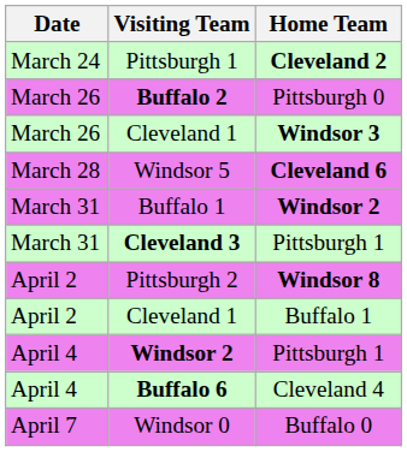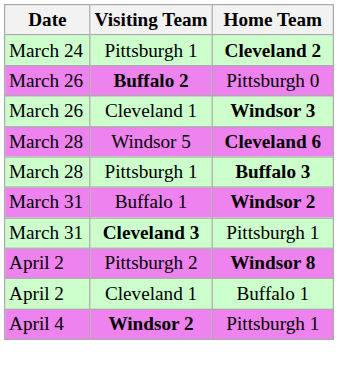 <table class="wikitable">
 <tr>
 <th width="26%" bgcolor="#ccccff">Date</th>
 <th width="37%" bgcolor="#ccccff">Visiting Team</th>
 <th width="37%" bgcolor="#ccccff">Home Team</th>
 </tr>
 <tr align="center" bgcolor="#CCFFCC">
 <td align="left">March 24</td>
 <td>Pittsburgh 1</td>
 <td><strong>Cleveland 2</strong></td>
 </tr>
 <tr align="center" bgcolor="violet">
 <td align="left">March 26</td>
 <td><strong>Buffalo 2</strong></td>
 <td>Pittsburgh 0</td>
 </tr>
 <tr align="center" bgcolor="#CCFFCC">
 <td align="left">March 26</td>
 <td>Cleveland 1</td>
 <td><strong>Windsor 3</strong></td>
 </tr>
 <tr align="center" bgcolor="violet">
 <td align="left">March 28</td>
 <td>Windsor 5</td>
 <td><strong>Cleveland 6</strong></td>
 </tr>
+<tr align="center" bgcolor="#CCFFCC">
+<td align="left">March 28</td>
+<td>Pittsburgh 1</td>
+<td><strong>Buffalo 3</strong></td>
+</tr>
 <tr align="center" bgcolor="violet">
 <td align="left">March 31</td>
 <td>Buffalo 1</td>
 <td><strong>Windsor 2</strong></td>
 </tr>
 <tr align="center" bgcolor="#CCFFCC">
 <td align="left">March 31</td>
 <td><strong>Cleveland 3</strong></td>
 <td>Pittsburgh 1</td>
 </tr>
 <tr align="center" bgcolor="violet">
 <td align="left">April 2</td>
 <td>Pittsburgh 2</td>
 <td><strong>Windsor 8</strong></td>
 </tr>
 <tr align="center" bgcolor="#CCFFCC">
 <td align="left">April 2</td>
 <td>Cleveland 1</td>
 <td>Buffalo 1</td>
 </tr>
 <tr align="center" bgcolor="violet">
 <td align="left">April 4</td>
 <td><strong>Windsor 2</strong></td>
 <td>Pittsburgh 1</td>
 </tr>
-<tr align="center" bgcolor="#CCFFCC">
-<td align="left">April 4</td>
-<td><strong>Buffalo 6</strong></td>
-<td>Cleveland 4</td>
-</tr>
-<tr align="center" bgcolor="violet">
-<td align="left">April 7</td>
-<td>Windsor 0</td>
-<td>Buffalo 0</td>
-</tr>
 </table>
